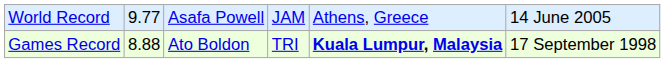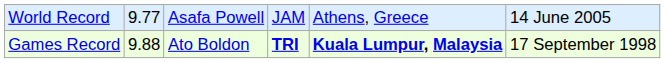 <table class="wikitable">
 <tr bgcolor = "ddeeff">
 <td><a href='#'>World Record</a></td>
 <td>9.77</td>
 <td><a href='#'>Asafa Powell</a></td>
 <td><a href='#'>JAM</a></td>
 <td><a href='#'>Athens</a>, <a href='#'>Greece</a></td>
 <td>14 June 2005</td>
 </tr>
 <tr bgcolor = "eeffdd">
 <td><a href='#'>Games Record</a></td>
-<td>8.88</td>
+<td>9.88</td>
 <td><a href='#'>Ato Boldon</a></td>
-<td><a href='#'>TRI</a></td>
+<td><strong><a href='#'>TRI</a></strong></td>
 <td><strong><a href='#'>Kuala Lumpur</a>, <a href='#'>Malaysia</a></strong></td>
 <td>17 September 1998</td>
 </tr>
 </table>
